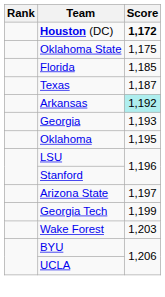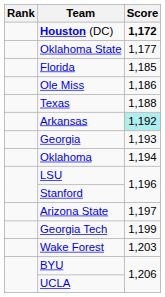 <table class="wikitable sortable" style="text-align:center">
 <tr>
 <th dat-sort-type=number>Rank</th>
 <th>Team</th>
 <th>Score</th>
 </tr>
 <tr>
 <td></td>
 <td align=left><strong><a href='#'>Houston</a></strong> (DC)</td>
 <td><strong>1,172</strong></td>
 </tr>
 <tr>
 <td></td>
 <td align=left><a href='#'>Oklahoma State</a></td>
-<td>1,175</td>
+<td>1,177</td>
 </tr>
 <tr>
 <td></td>
 <td align=left><a href='#'>Florida</a></td>
 <td>1,185</td>
 </tr>
 <tr>
 <td></td>
+<td align=left><a href='#'>Ole Miss</a></td>
+<td>1,186</td>
+</tr>
+<tr>
+<td></td>
 <td align=left><a href='#'>Texas</a></td>
-<td>1,187</td>
+<td>1,188</td>
 </tr>
 <tr>
 <td></td>
 <td align=left><a href='#'>Arkansas</a></td>
 <td style="background: paleturquoise;">1,192</td>
 </tr>
 <tr>
 <td></td>
 <td align=left><a href='#'>Georgia</a></td>
 <td>1,193</td>
 </tr>
 <tr>
 <td></td>
 <td align=left><a href='#'>Oklahoma</a></td>
-<td>1,195</td>
+<td>1,194</td>
 </tr>
 <tr>
 <td rowspan=2></td>
 <td align=left><a href='#'>LSU</a></td>
 <td rowspan=2>1,196</td>
 </tr>
 <tr>
 <td align=left><a href='#'>Stanford</a></td>
 </tr>
 <tr>
 <td></td>
 <td align=left><a href='#'>Arizona State</a></td>
 <td>1,197</td>
 </tr>
 <tr>
 <td></td>
 <td align=left><a href='#'>Georgia Tech</a></td>
 <td>1,199</td>
 </tr>
 <tr>
 <td></td>
 <td align=left><a href='#'>Wake Forest</a></td>
 <td>1,203</td>
 </tr>
 <tr>
 <td rowspan=2></td>
 <td align=left><a href='#'>BYU</a></td>
 <td rowspan=2>1,206</td>
 </tr>
 <tr>
 <td align=left><a href='#'>UCLA</a></td>
 </tr>
 </table>
